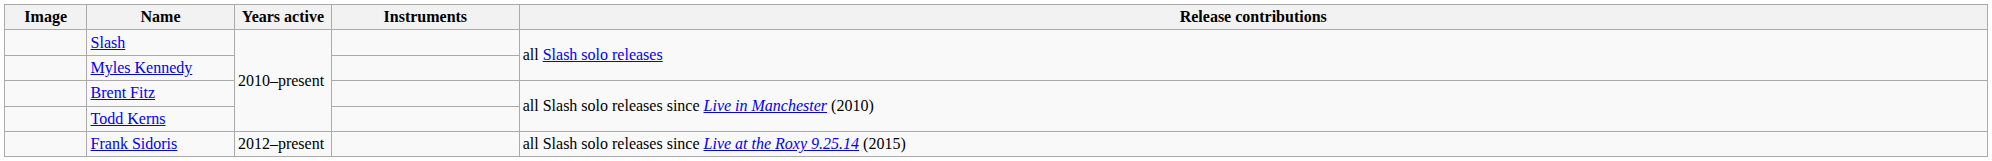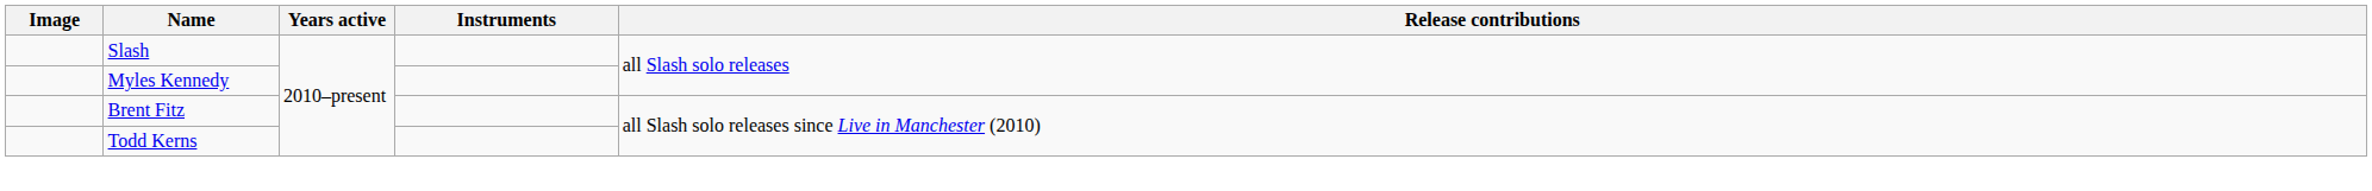 <table class="wikitable" border="1" width=100%>
 <tr>
 <th width="75">Image</th>
 <th width="140">Name</th>
 <th width="90">Years active</th>
 <th width="180">Instruments</th>
 <th>Release contributions</th>
 </tr>
 <tr>
 <td></td>
 <td><a href='#'>Slash</a></td>
 <td rowspan="4">2010–present</td>
 <td></td>
 <td rowspan="2">all <a href='#'>Slash solo releases</a></td>
 </tr>
 <tr>
 <td></td>
 <td><a href='#'>Myles Kennedy</a></td>
 <td></td>
 </tr>
 <tr>
 <td></td>
 <td><a href='#'>Brent Fitz</a></td>
 <td></td>
 <td rowspan="2">all Slash solo releases since <em><a href='#'>Live in Manchester</a></em> (2010)</td>
 </tr>
 <tr>
 <td></td>
 <td><a href='#'>Todd Kerns</a></td>
 <td></td>
 </tr>
-<tr>
-<td></td>
-<td><a href='#'>Frank Sidoris</a></td>
-<td>2012–present </td>
-<td></td>
-<td>all Slash solo releases since <em><a href='#'>Live at the Roxy 9.25.14</a></em> (2015)</td>
-</tr>
 </table>
